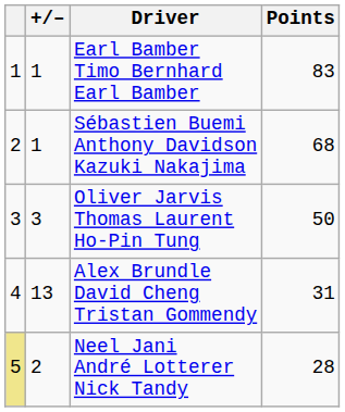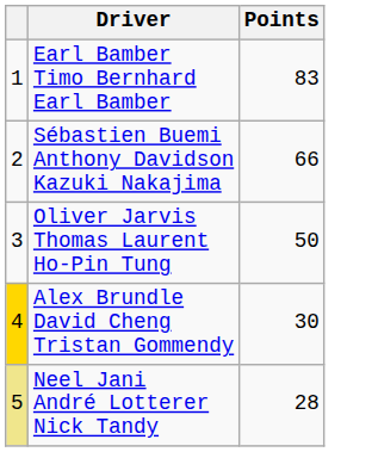 <table class="wikitable" style="font-size: 95%;">
 <tr>
 <th scope="col"></th>
-<th scope="col">+/–</th>
 <th scope="col">Driver</th>
 <th scope="col">Points</th>
 </tr>
 <tr>
 <td align="center">1</td>
-<td align="left"> 1</td>
 <td> <a href='#'>Earl Bamber</a><br> <a href='#'>Timo Bernhard</a><br> <a href='#'>Earl Bamber</a></td>
 <td align="right">83</td>
 </tr>
 <tr>
 <td align="center">2</td>
-<td align="left"> 1</td>
 <td> <a href='#'>Sébastien Buemi</a><br> <a href='#'>Anthony Davidson</a><br> <a href='#'>Kazuki Nakajima</a></td>
-<td align="right">68</td>
+<td align="right">66</td>
 </tr>
 <tr>
 <td align="center">3</td>
-<td align="left"> 3</td>
 <td> <a href='#'>Oliver Jarvis</a><br> <a href='#'>Thomas Laurent</a><br> <a href='#'>Ho-Pin Tung</a></td>
 <td align="right">50</td>
 </tr>
 <tr>
-<td align="center">4</td>
-<td align="left"> 13</td>
+<td align="center" style="background: gold;">4</td>
 <td> <a href='#'>Alex Brundle</a><br> <a href='#'>David Cheng</a><br> <a href='#'>Tristan Gommendy</a></td>
-<td align="right">31</td>
+<td align="right">30</td>
 </tr>
 <tr>
 <td align="center" style="background: khaki;">5</td>
-<td align="left"> 2</td>
 <td> <a href='#'>Neel Jani</a><br> <a href='#'>André Lotterer</a><br> <a href='#'>Nick Tandy</a></td>
 <td align="right">28</td>
 </tr>
 </table>
